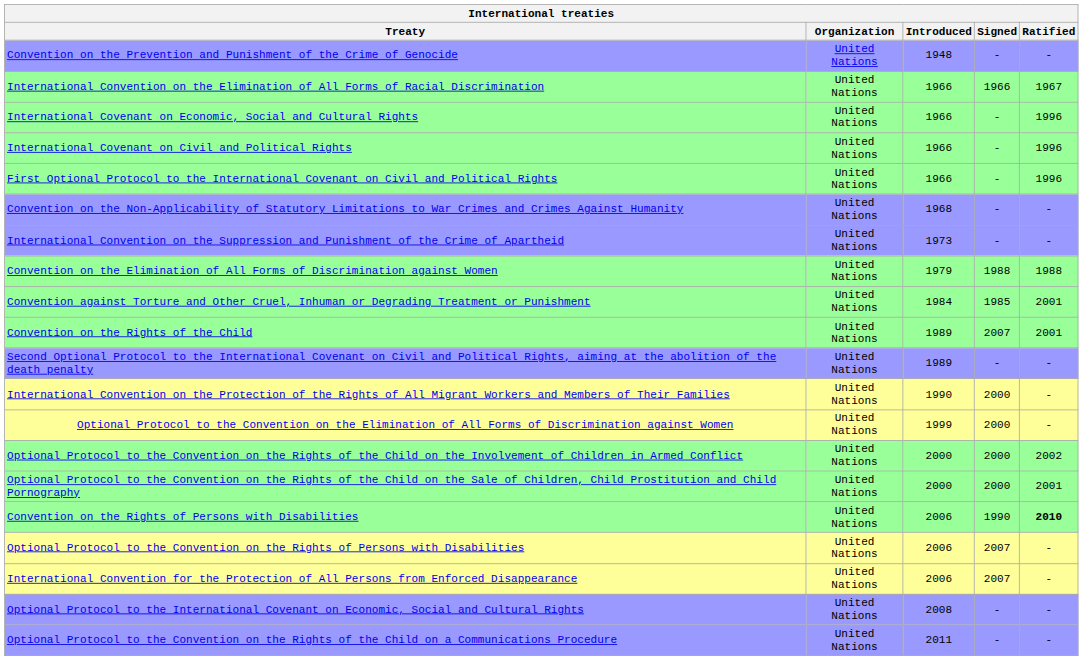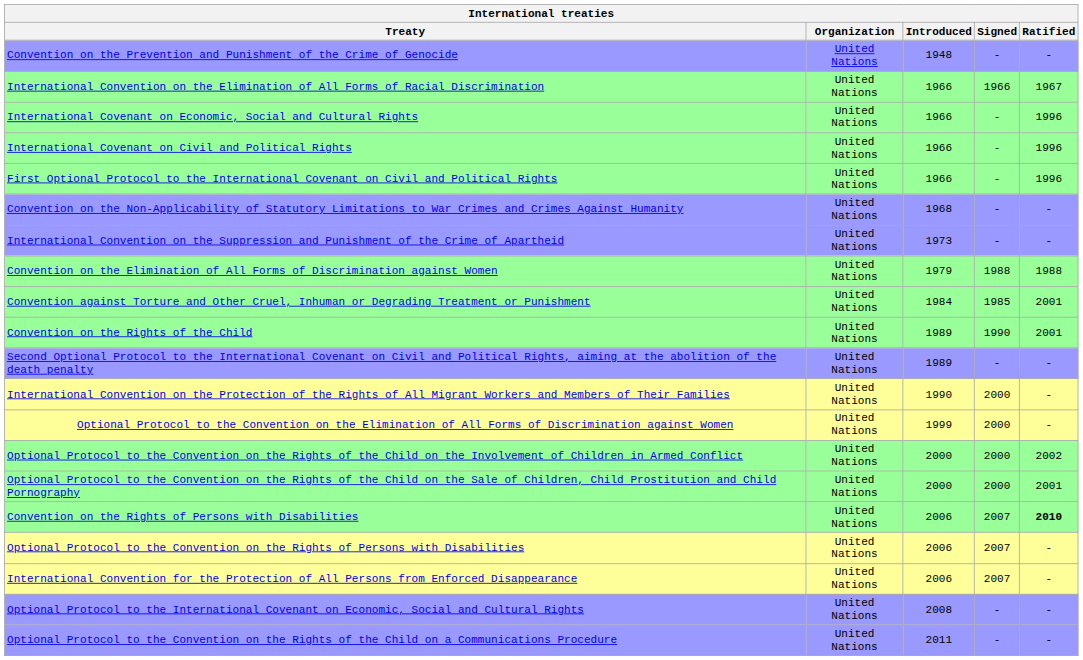 <table class="wikitable sortable collapsible collapsed" style="border-collapse:collapse;width:100%;">
 <tr>
 <th colspan="5">International treaties</th>
 </tr>
 <tr style="background:#eee; text-align:center;">
 <th>Treaty</th>
 <th>Organization</th>
 <th>Introduced</th>
 <th>Signed</th>
 <th>Ratified</th>
 </tr>
 <tr style="text-align:center;">
 <td style="background:#99f;text-align:left;"><a href='#'>Convention on the Prevention and Punishment of the Crime of Genocide</a></td>
 <td style="background:#99f;"><a href='#'>United Nations</a></td>
 <td style="background:#99f;">1948</td>
 <td style="background:#99f;">-</td>
 <td style="background:#99f;">-</td>
 </tr>
 <tr style="text-align:center;">
 <td style="background:#9f9; text-align:left"><a href='#'>International Convention on the Elimination of All Forms of Racial Discrimination</a></td>
 <td style="background:#9f9;">United Nations</td>
 <td style="background:#9f9;">1966</td>
 <td style="background:#9f9;">1966</td>
 <td style="background:#9f9;">1967</td>
 </tr>
 <tr style="text-align:center;">
 <td style="background:#9f9; text-align:left"><a href='#'>International Covenant on Economic, Social and Cultural Rights</a></td>
 <td style="background:#9f9;">United Nations</td>
 <td style="background:#9f9;">1966</td>
 <td style="background:#9f9;">-</td>
 <td style="background:#9f9;">1996</td>
 </tr>
 <tr style="text-align:center;">
 <td style="background:#9f9;text-align:left"><a href='#'>International Covenant on Civil and Political Rights</a></td>
 <td style="background:#9f9;">United Nations</td>
 <td style="background:#9f9;">1966</td>
 <td style="background:#9f9;">-</td>
 <td style="background:#9f9;">1996</td>
 </tr>
 <tr style="text-align:center;">
 <td style="background:#9f9; text-align:left"><a href='#'>First Optional Protocol to the International Covenant on Civil and Political Rights</a></td>
 <td style="background:#9f9;">United Nations</td>
 <td style="background:#9f9;">1966</td>
 <td style="background:#9f9;">-</td>
 <td style="background:#9f9;">1996</td>
 </tr>
 <tr style="text-align:center;">
 <td style="background:#99f; text-align:left"><a href='#'>Convention on the Non-Applicability of Statutory Limitations to War Crimes and Crimes Against Humanity</a></td>
 <td style="background:#99f;">United Nations</td>
 <td style="background:#99f;">1968</td>
 <td style="background:#99f;">-</td>
 <td style="background:#99f;">-</td>
 </tr>
 <tr style="text-align:center;">
 <td style="background:#99f; text-align:left"><a href='#'>International Convention on the Suppression and Punishment of the Crime of Apartheid</a></td>
 <td style="background:#99f;">United Nations</td>
 <td style="background:#99f;">1973</td>
 <td style="background:#99f;">-</td>
 <td style="background:#99f;">-</td>
 </tr>
 <tr style="text-align:center;">
 <td style="background:#9f9; text-align:left"><a href='#'>Convention on the Elimination of All Forms of Discrimination against Women</a></td>
 <td style="background:#9f9;">United Nations</td>
 <td style="background:#9f9;">1979</td>
 <td style="background:#9f9;">1988</td>
 <td style="background:#9f9;">1988</td>
 </tr>
 <tr style="text-align:center;">
 <td style="background:#9f9; text-align:left"><a href='#'>Convention against Torture and Other Cruel, Inhuman or Degrading Treatment or Punishment</a></td>
 <td style="background:#9f9;">United Nations</td>
 <td style="background:#9f9;">1984</td>
 <td style="background:#9f9;">1985</td>
 <td style="background:#9f9;">2001</td>
 </tr>
 <tr style="text-align:center;">
 <td style="background:#9f9; text-align:left"><a href='#'>Convention on the Rights of the Child</a></td>
 <td style="background:#9f9;">United Nations</td>
 <td style="background:#9f9;">1989</td>
-<td style="background:#9f9;">2007</td>
+<td style="background:#9f9;">1990</td>
 <td style="background:#9f9;">2001</td>
 </tr>
 <tr style="text-align:center;">
 <td style="background:#99f; text-align:left"><a href='#'>Second Optional Protocol to the International Covenant on Civil and Political Rights, aiming at the abolition of the death penalty</a></td>
 <td style="background:#99f;">United Nations</td>
 <td style="background:#99f;">1989</td>
 <td style="background:#99f;">-</td>
 <td style="background:#99f;">-</td>
 </tr>
 <tr style="text-align:center;">
 <td style="background:#ff9; text-align:left"><a href='#'>International Convention on the Protection of the Rights of All Migrant Workers and Members of Their Families</a></td>
 <td style="background:#ff9;">United Nations</td>
 <td style="background:#ff9;">1990</td>
 <td style="background:#ff9;">2000</td>
 <td style="background:#ff9;">-</td>
 </tr>
 <tr style="text-align:center;">
 <td style="background:#ff9; align=left"><a href='#'>Optional Protocol to the Convention on the Elimination of All Forms of Discrimination against Women</a></td>
 <td style="background:#ff9;">United Nations</td>
 <td style="background:#ff9;">1999</td>
 <td style="background:#ff9;">2000</td>
 <td style="background:#ff9;">-</td>
 </tr>
 <tr style="text-align:center;">
 <td style="background:#9f9; text-align:left"><a href='#'>Optional Protocol to the Convention on the Rights of the Child on the Involvement of Children in Armed Conflict</a></td>
 <td style="background:#9f9;">United Nations</td>
 <td style="background:#9f9;">2000</td>
 <td style="background:#9f9;">2000</td>
 <td style="background:#9f9;">2002</td>
 </tr>
 <tr style="text-align:center;">
 <td style="background:#9f9; text-align:left"><a href='#'>Optional Protocol to the Convention on the Rights of the Child on the Sale of Children, Child Prostitution and Child Pornography</a></td>
 <td style="background:#9f9;">United Nations</td>
 <td style="background:#9f9;">2000</td>
 <td style="background:#9f9;">2000</td>
 <td style="background:#9f9;">2001</td>
 </tr>
 <tr style="text-align:center;">
 <td style="background:#9f9; text-align:left"><a href='#'>Convention on the Rights of Persons with Disabilities</a></td>
 <td style="background:#9f9;">United Nations</td>
 <td style="background:#9f9;">2006</td>
-<td style="background:#9f9;">1990</td>
+<td style="background:#9f9;">2007</td>
 <td style="background:#9f9;"><strong>2010</strong></td>
 </tr>
 <tr style="text-align:center;">
 <td style="background:#ff9; text-align:left"><a href='#'>Optional Protocol to the Convention on the Rights of Persons with Disabilities</a></td>
 <td style="background:#ff9;">United Nations</td>
 <td style="background:#ff9;">2006</td>
 <td style="background:#ff9;">2007</td>
 <td style="background:#ff9;">-</td>
 </tr>
 <tr style="text-align:center;">
 <td style="background:#ff9;text-align:left"><a href='#'>International Convention for the Protection of All Persons from Enforced Disappearance</a></td>
 <td style="background:#ff9;">United Nations</td>
 <td style="background:#ff9;">2006</td>
 <td style="background:#ff9;">2007</td>
 <td style="background:#ff9;">-</td>
 </tr>
 <tr style="text-align:center;">
 <td style="background:#99f; text-align:left"><a href='#'>Optional Protocol to the International Covenant on Economic, Social and Cultural Rights</a></td>
 <td style="background:#99f;">United Nations</td>
 <td style="background:#99f;">2008</td>
 <td style="background:#99f;">-</td>
 <td style="background:#99f;">-</td>
 </tr>
 <tr style="text-align:center;">
 <td style="background:#99f; text-align:left"><a href='#'>Optional Protocol to the Convention on the Rights of the Child on a Communications Procedure</a></td>
 <td style="background:#99f;">United Nations</td>
 <td style="background:#99f;">2011</td>
 <td style="background:#99f;">-</td>
 <td style="background:#99f;">-</td>
 </tr>
 </table>
